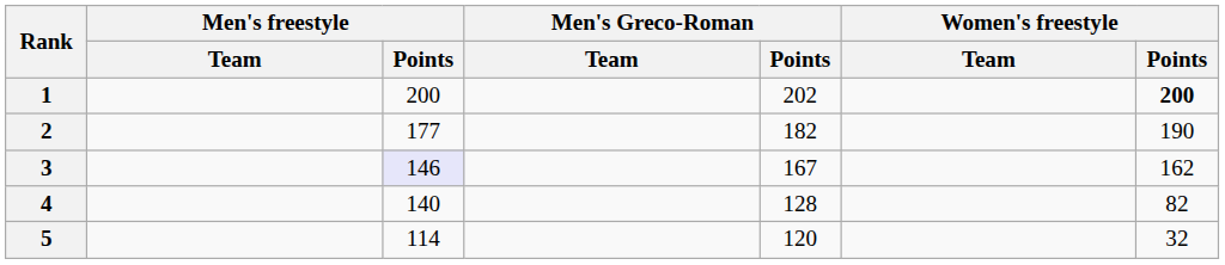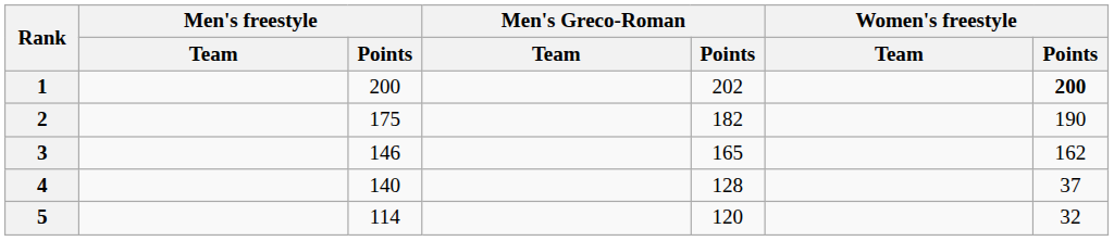 <table class="wikitable" style="text-align:center;">
 <tr>
 <th rowspan="2" width="50">Rank</th>
 <th colspan="2">Men's freestyle</th>
 <th colspan="2">Men's Greco-Roman</th>
 <th colspan="2">Women's freestyle</th>
 </tr>
 <tr>
 <th width="200">Team</th>
 <th width="50">Points</th>
 <th width="200">Team</th>
 <th width="50">Points</th>
 <th width="200">Team</th>
 <th width="50">Points</th>
 </tr>
 <tr>
 <th>1</th>
 <td align="left"></td>
 <td>200</td>
 <td align="left"></td>
 <td>202</td>
 <td align="left"></td>
 <td><strong>200</strong></td>
 </tr>
 <tr>
 <th>2</th>
 <td align="left"></td>
-<td>177</td>
+<td>175</td>
 <td align="left"></td>
 <td>182</td>
 <td align="left"></td>
 <td>190</td>
 </tr>
 <tr>
 <th>3</th>
 <td align="left"></td>
-<td style="background: lavender;">146</td>
+<td>146</td>
 <td align="left"></td>
-<td>167</td>
+<td>165</td>
 <td align="left"></td>
 <td>162</td>
 </tr>
 <tr>
 <th>4</th>
 <td align="left"></td>
 <td>140</td>
 <td align="left"></td>
 <td>128</td>
 <td align="left"></td>
-<td>82</td>
+<td>37</td>
 </tr>
 <tr>
 <th>5</th>
 <td align="left"></td>
 <td>114</td>
 <td align="left"></td>
 <td>120</td>
 <td align="left"></td>
 <td>32</td>
 </tr>
 </table>
